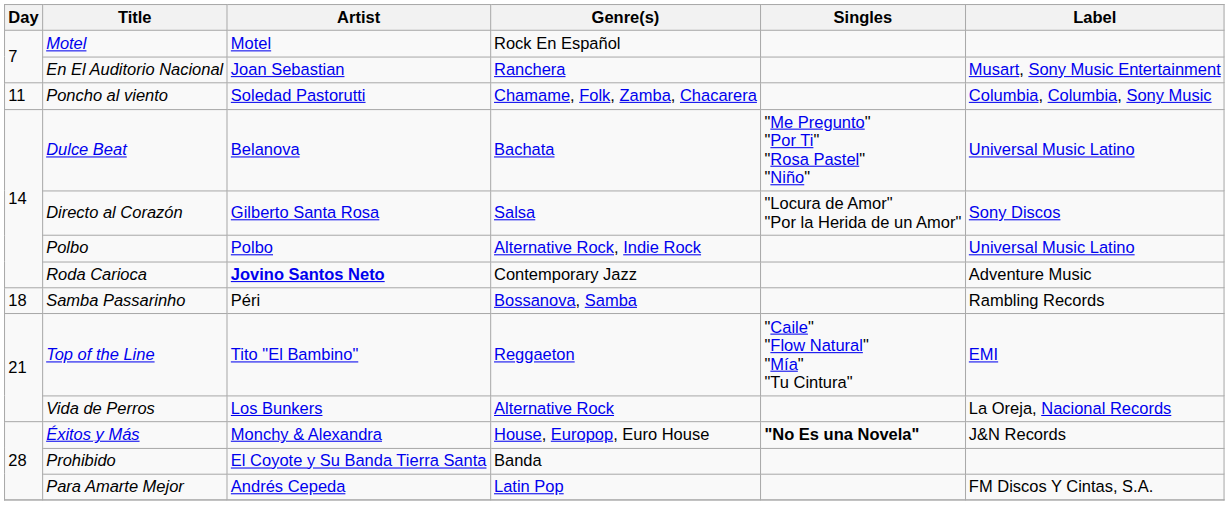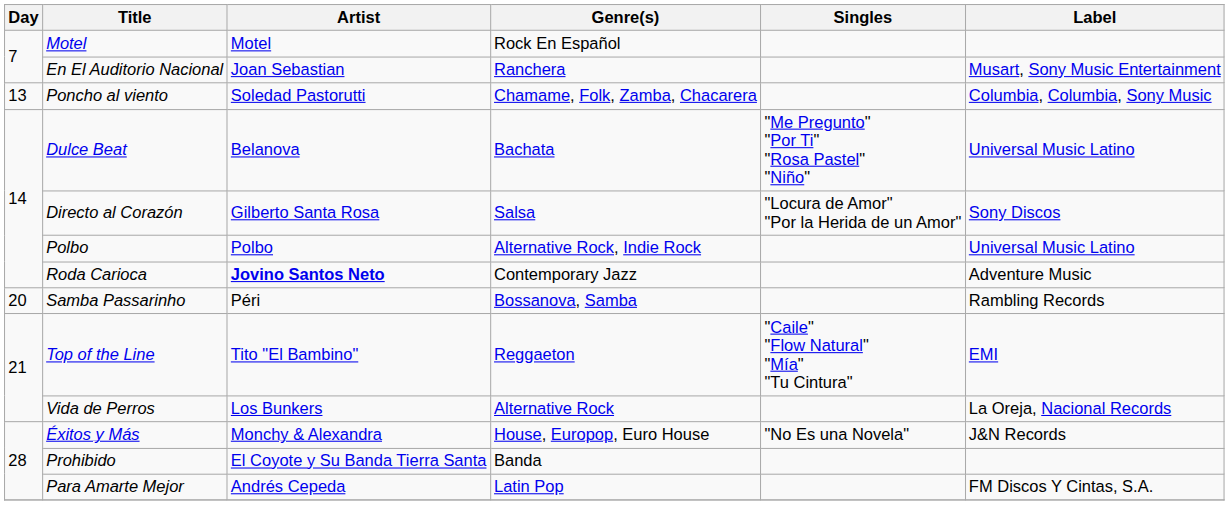 <table class="wikitable sortable" style="text-align: left;">
 <tr>
 <th>Day</th>
 <th>Title</th>
 <th>Artist</th>
 <th>Genre(s)</th>
 <th>Singles</th>
 <th>Label</th>
 </tr>
 <tr>
 <td rowspan="2">7</td>
 <td><em><a href='#'>Motel</a></em></td>
 <td><a href='#'>Motel</a></td>
 <td>Rock En Español</td>
 <td></td>
 <td></td>
 </tr>
 <tr>
 <td><em>En El Auditorio Nacional</em></td>
 <td><a href='#'>Joan Sebastian</a></td>
 <td><a href='#'>Ranchera</a></td>
 <td></td>
 <td><a href='#'>Musart</a>, <a href='#'>Sony Music Entertainment</a></td>
 </tr>
 <tr>
-<td>11</td>
+<td>13</td>
 <td><em>Poncho al viento</em></td>
 <td><a href='#'>Soledad Pastorutti</a></td>
 <td><a href='#'>Chamame</a>, <a href='#'>Folk</a>, <a href='#'>Zamba</a>, <a href='#'>Chacarera</a></td>
 <td></td>
 <td><a href='#'>Columbia</a>, <a href='#'>Columbia</a>, <a href='#'>Sony Music</a></td>
 </tr>
 <tr>
 <td rowspan="4">14</td>
 <td><em><a href='#'>Dulce Beat</a></em></td>
 <td><a href='#'>Belanova</a></td>
 <td><a href='#'>Bachata</a></td>
 <td>"<a href='#'>Me Pregunto</a>"<br>"<a href='#'>Por Ti</a>"<br>"<a href='#'>Rosa Pastel</a>"<br>"<a href='#'>Niño</a>"</td>
 <td><a href='#'>Universal Music Latino</a></td>
 </tr>
 <tr>
 <td><em>Directo al Corazón</em></td>
 <td><a href='#'>Gilberto Santa Rosa</a></td>
 <td><a href='#'>Salsa</a></td>
 <td>"Locura de Amor"<br>"Por la Herida de un Amor"</td>
 <td><a href='#'>Sony Discos</a></td>
 </tr>
 <tr>
 <td><em>Polbo</em></td>
 <td><a href='#'>Polbo</a></td>
 <td><a href='#'>Alternative Rock</a>, <a href='#'>Indie Rock</a></td>
 <td></td>
 <td><a href='#'>Universal Music Latino</a></td>
 </tr>
 <tr>
 <td><em>Roda Carioca</em></td>
 <td><strong><a href='#'>Jovino Santos Neto</a></strong></td>
 <td>Contemporary Jazz</td>
 <td></td>
 <td>Adventure Music</td>
 </tr>
 <tr>
-<td>18</td>
+<td>20</td>
 <td><em>Samba Passarinho</em></td>
 <td>Péri</td>
 <td><a href='#'>Bossanova</a>, <a href='#'>Samba</a></td>
 <td></td>
 <td>Rambling Records</td>
 </tr>
 <tr>
 <td rowspan="2">21</td>
 <td><em><a href='#'>Top of the Line</a></em></td>
 <td><a href='#'>Tito "El Bambino"</a></td>
 <td><a href='#'>Reggaeton</a></td>
 <td>"<a href='#'>Caile</a>"<br>"<a href='#'>Flow Natural</a>"<br>"<a href='#'>Mía</a>"<br>"Tu Cintura"</td>
 <td><a href='#'>EMI</a></td>
 </tr>
 <tr>
 <td><em>Vida de Perros</em></td>
 <td><a href='#'>Los Bunkers</a></td>
 <td><a href='#'>Alternative Rock</a></td>
 <td></td>
 <td>La Oreja, <a href='#'>Nacional Records</a></td>
 </tr>
 <tr>
 <td rowspan="3">28</td>
 <td><em><a href='#'>Éxitos y Más</a></em></td>
 <td><a href='#'>Monchy & Alexandra</a></td>
 <td><a href='#'>House</a>, <a href='#'>Europop</a>, Euro House</td>
-<td><strong>"No Es una Novela"</strong></td>
+<td>"No Es una Novela"</td>
 <td>J&N Records</td>
 </tr>
 <tr>
 <td><em>Prohibido</em></td>
 <td><a href='#'>El Coyote y Su Banda Tierra Santa</a></td>
 <td>Banda</td>
 <td></td>
 <td></td>
 </tr>
 <tr>
 <td><em>Para Amarte Mejor</em></td>
 <td><a href='#'>Andrés Cepeda</a></td>
 <td><a href='#'>Latin Pop</a></td>
 <td></td>
 <td>FM Discos Y Cintas, S.A.</td>
 </tr>
 <tr>
 </tr>
 </table>
